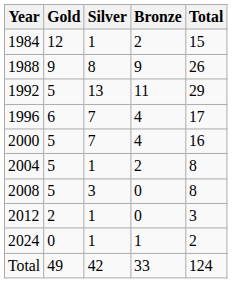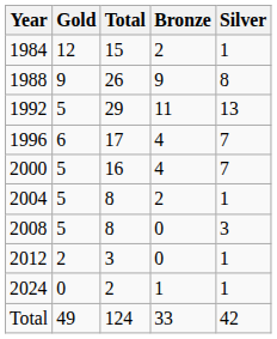 <table class="wikitable">
 <tr>
 <th>Year</th>
 <th>Gold</th>
+<th>Total</th>
+<th>Bronze</th>
 <th>Silver</th>
-<th>Bronze</th>
-<th>Total</th>
 </tr>
 <tr>
 <td>1984</td>
 <td>12</td>
+<td>15</td>
+<td>2</td>
 <td>1</td>
-<td>2</td>
-<td>15</td>
 </tr>
 <tr>
 <td>1988</td>
 <td>9</td>
+<td>26</td>
+<td>9</td>
 <td>8</td>
-<td>9</td>
-<td>26</td>
 </tr>
 <tr>
 <td>1992</td>
 <td>5</td>
+<td>29</td>
+<td>11</td>
 <td>13</td>
-<td>11</td>
-<td>29</td>
 </tr>
 <tr>
 <td>1996</td>
 <td>6</td>
+<td>17</td>
+<td>4</td>
 <td>7</td>
-<td>4</td>
-<td>17</td>
 </tr>
 <tr>
 <td>2000</td>
 <td>5</td>
+<td>16</td>
+<td>4</td>
 <td>7</td>
-<td>4</td>
-<td>16</td>
 </tr>
 <tr>
 <td>2004</td>
 <td>5</td>
+<td>8</td>
+<td>2</td>
 <td>1</td>
-<td>2</td>
-<td>8</td>
 </tr>
 <tr>
 <td>2008</td>
 <td>5</td>
+<td>8</td>
+<td>0</td>
 <td>3</td>
-<td>0</td>
-<td>8</td>
 </tr>
 <tr>
 <td>2012</td>
 <td>2</td>
+<td>3</td>
+<td>0</td>
 <td>1</td>
-<td>0</td>
-<td>3</td>
 </tr>
 <tr>
 <td>2024</td>
 <td>0</td>
+<td>2</td>
 <td>1</td>
 <td>1</td>
-<td>2</td>
 </tr>
 <tr>
 <td>Total</td>
 <td>49</td>
+<td>124</td>
+<td>33</td>
 <td>42</td>
-<td>33</td>
-<td>124</td>
 </tr>
 </table>
